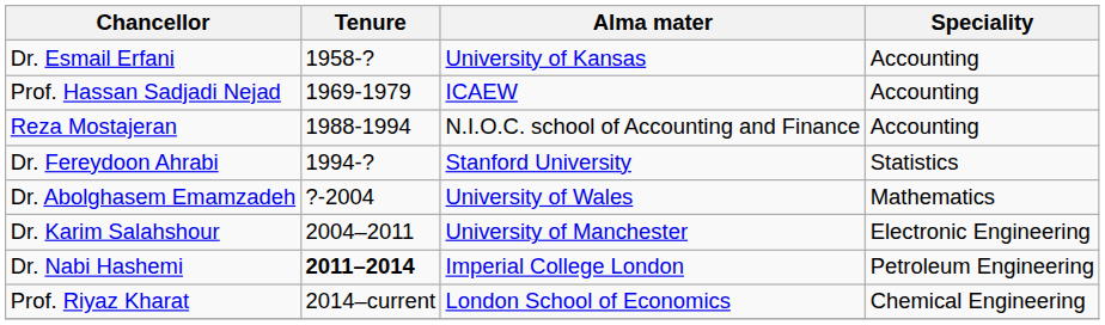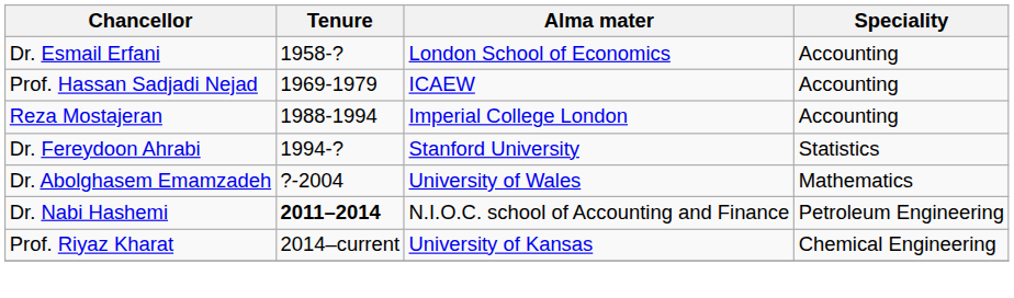 <table class="wikitable">
 <tr>
 <th>Chancellor</th>
 <th>Tenure</th>
 <th>Alma mater</th>
 <th>Speciality</th>
 </tr>
 <tr>
 <td>Dr. <a href='#'>Esmail Erfani</a></td>
 <td>1958-?</td>
-<td> <a href='#'>University of Kansas</a></td>
+<td> <a href='#'>London School of Economics</a></td>
 <td>Accounting</td>
 </tr>
 <tr>
 <td>Prof. <a href='#'>Hassan Sadjadi Nejad</a></td>
 <td>1969-1979</td>
 <td> <a href='#'>ICAEW</a></td>
 <td>Accounting</td>
 </tr>
 <tr>
 <td><a href='#'>Reza Mostajeran</a></td>
 <td>1988-1994</td>
-<td> N.I.O.C. school of Accounting and Finance</td>
+<td> <a href='#'>Imperial College London</a></td>
 <td>Accounting</td>
 </tr>
 <tr>
 <td>Dr. <a href='#'>Fereydoon Ahrabi</a></td>
 <td>1994-?</td>
 <td> <a href='#'>Stanford University</a></td>
 <td>Statistics</td>
 </tr>
 <tr>
 <td>Dr. <a href='#'>Abolghasem Emamzadeh</a></td>
 <td>?-2004</td>
 <td> <a href='#'>University of Wales</a></td>
 <td>Mathematics</td>
 </tr>
 <tr>
-<td>Dr. <a href='#'>Karim Salahshour</a></td>
-<td>2004–2011</td>
-<td> <a href='#'>University of Manchester</a></td>
-<td>Electronic Engineering</td>
-</tr>
-<tr>
 <td>Dr. <a href='#'>Nabi Hashemi</a></td>
 <td><strong>2011–2014</strong></td>
-<td> <a href='#'>Imperial College London</a></td>
+<td> N.I.O.C. school of Accounting and Finance</td>
 <td>Petroleum Engineering</td>
 </tr>
 <tr>
 <td>Prof. <a href='#'>Riyaz Kharat</a></td>
 <td>2014–current</td>
-<td> <a href='#'>London School of Economics</a></td>
+<td> <a href='#'>University of Kansas</a></td>
 <td>Chemical Engineering</td>
 </tr>
 <tr>
 </tr>
 </table>
